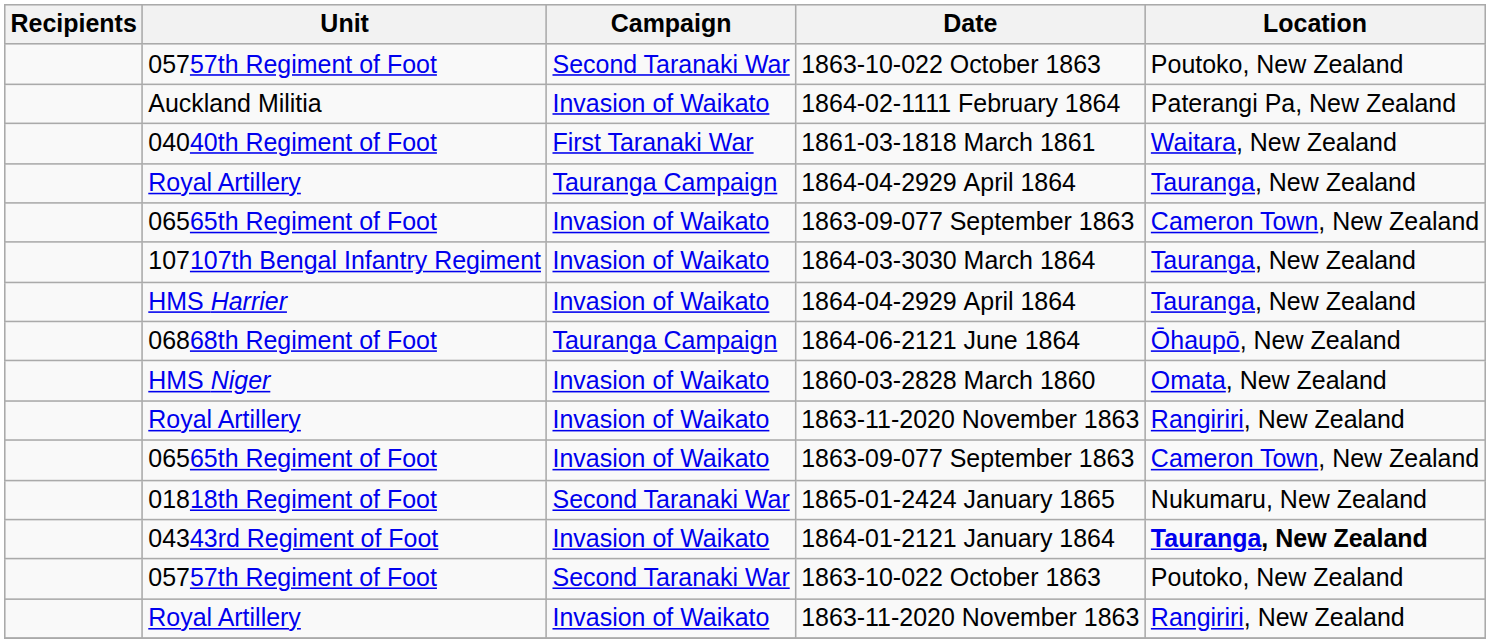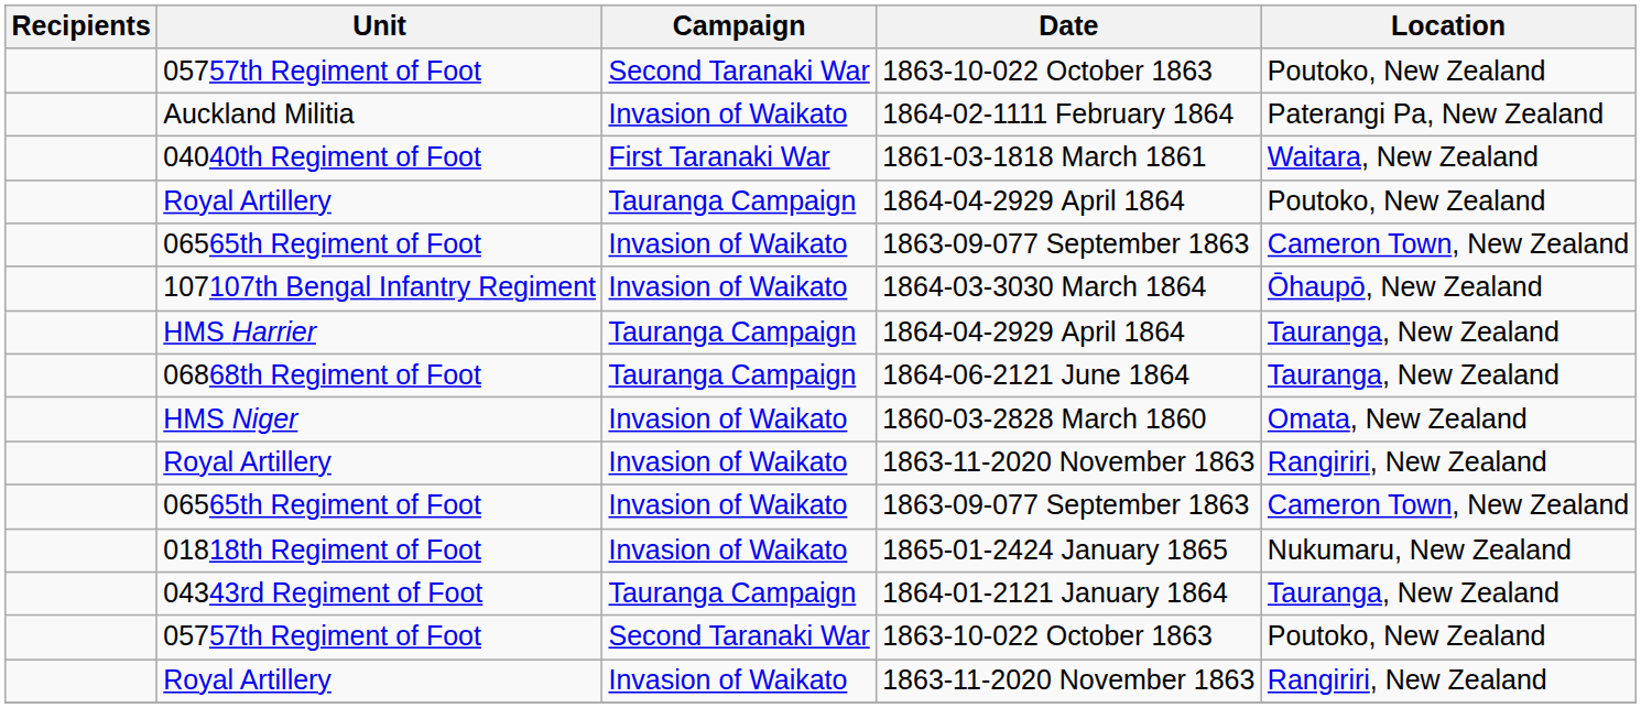 <table class="wikitable sortable">
 <tr>
 <th>Recipients</th>
 <th>Unit</th>
 <th>Campaign</th>
 <th>Date</th>
 <th>Location</th>
 </tr>
 <tr>
 <td></td>
 <td><span>057</span><a href='#'>57th Regiment of Foot</a></td>
 <td><a href='#'>Second Taranaki War</a></td>
 <td><span>1863-10-02</span>2 October 1863</td>
 <td>Poutoko, New Zealand</td>
 </tr>
 <tr>
 <td></td>
 <td>Auckland Militia</td>
 <td><a href='#'>Invasion of Waikato</a></td>
 <td><span>1864-02-11</span>11 February 1864</td>
 <td>Paterangi Pa, New Zealand</td>
 </tr>
 <tr>
 <td></td>
 <td><span>040</span><a href='#'>40th Regiment of Foot</a></td>
 <td><a href='#'>First Taranaki War</a></td>
 <td><span>1861-03-18</span>18 March 1861</td>
 <td><a href='#'>Waitara</a>, New Zealand</td>
 </tr>
 <tr>
 <td></td>
 <td><a href='#'>Royal Artillery</a></td>
 <td><a href='#'>Tauranga Campaign</a></td>
 <td><span>1864-04-29</span>29 April 1864</td>
-<td><a href='#'>Tauranga</a>, New Zealand</td>
+<td>Poutoko, New Zealand</td>
 </tr>
 <tr>
 <td></td>
 <td><span>065</span><a href='#'>65th Regiment of Foot</a></td>
 <td><a href='#'>Invasion of Waikato</a></td>
 <td><span>1863-09-07</span>7 September 1863</td>
 <td><a href='#'>Cameron Town</a>, New Zealand</td>
 </tr>
 <tr>
 <td></td>
 <td><span>107</span><a href='#'>107th Bengal Infantry Regiment</a></td>
 <td><a href='#'>Invasion of Waikato</a></td>
 <td><span>1864-03-30</span>30 March 1864</td>
-<td><a href='#'>Tauranga</a>, New Zealand</td>
+<td><a href='#'>Ōhaupō</a>, New Zealand</td>
 </tr>
 <tr>
 <td></td>
 <td><a href='#'>HMS <em>Harrier</em></a></td>
-<td><a href='#'>Invasion of Waikato</a></td>
+<td><a href='#'>Tauranga Campaign</a></td>
 <td><span>1864-04-29</span>29 April 1864</td>
 <td><a href='#'>Tauranga</a>, New Zealand</td>
 </tr>
 <tr>
 <td></td>
 <td><span>068</span><a href='#'>68th Regiment of Foot</a></td>
 <td><a href='#'>Tauranga Campaign</a></td>
 <td><span>1864-06-21</span>21 June 1864</td>
-<td><a href='#'>Ōhaupō</a>, New Zealand</td>
+<td><a href='#'>Tauranga</a>, New Zealand</td>
 </tr>
 <tr>
 <td></td>
 <td><a href='#'>HMS <em>Niger</em></a></td>
 <td><a href='#'>Invasion of Waikato</a></td>
 <td><span>1860-03-28</span>28 March 1860</td>
 <td><a href='#'>Omata</a>, New Zealand</td>
 </tr>
 <tr>
 <td></td>
 <td><a href='#'>Royal Artillery</a></td>
 <td><a href='#'>Invasion of Waikato</a></td>
 <td><span>1863-11-20</span>20 November 1863</td>
 <td><a href='#'>Rangiriri</a>, New Zealand</td>
 </tr>
 <tr>
 <td></td>
 <td><span>065</span><a href='#'>65th Regiment of Foot</a></td>
 <td><a href='#'>Invasion of Waikato</a></td>
 <td><span>1863-09-07</span>7 September 1863</td>
 <td><a href='#'>Cameron Town</a>, New Zealand</td>
 </tr>
 <tr>
 <td></td>
 <td><span>018</span><a href='#'>18th Regiment of Foot</a></td>
-<td><a href='#'>Second Taranaki War</a></td>
+<td><a href='#'>Invasion of Waikato</a></td>
 <td><span>1865-01-24</span>24 January 1865</td>
 <td>Nukumaru, New Zealand</td>
 </tr>
 <tr>
 <td></td>
 <td><span>043</span><a href='#'>43rd Regiment of Foot</a></td>
-<td><a href='#'>Invasion of Waikato</a></td>
+<td><a href='#'>Tauranga Campaign</a></td>
 <td><span>1864-01-21</span>21 January 1864</td>
-<td><strong><a href='#'>Tauranga</a>, New Zealand</strong></td>
+<td><a href='#'>Tauranga</a>, New Zealand</td>
 </tr>
 <tr>
 <td></td>
 <td><span>057</span><a href='#'>57th Regiment of Foot</a></td>
 <td><a href='#'>Second Taranaki War</a></td>
 <td><span>1863-10-02</span>2 October 1863</td>
 <td>Poutoko, New Zealand</td>
 </tr>
 <tr>
 <td></td>
 <td><a href='#'>Royal Artillery</a></td>
 <td><a href='#'>Invasion of Waikato</a></td>
 <td><span>1863-11-20</span>20 November 1863</td>
 <td><a href='#'>Rangiriri</a>, New Zealand</td>
 </tr>
 <tr>
 </tr>
 </table>
